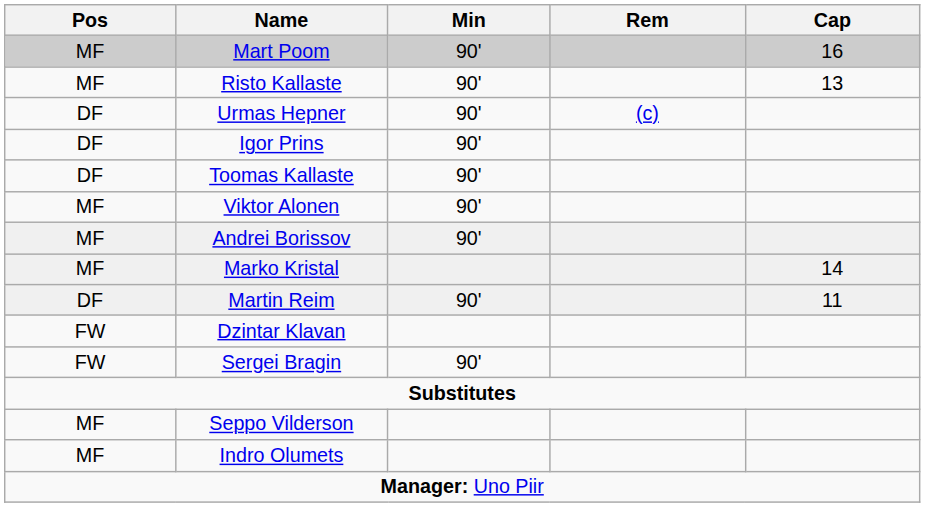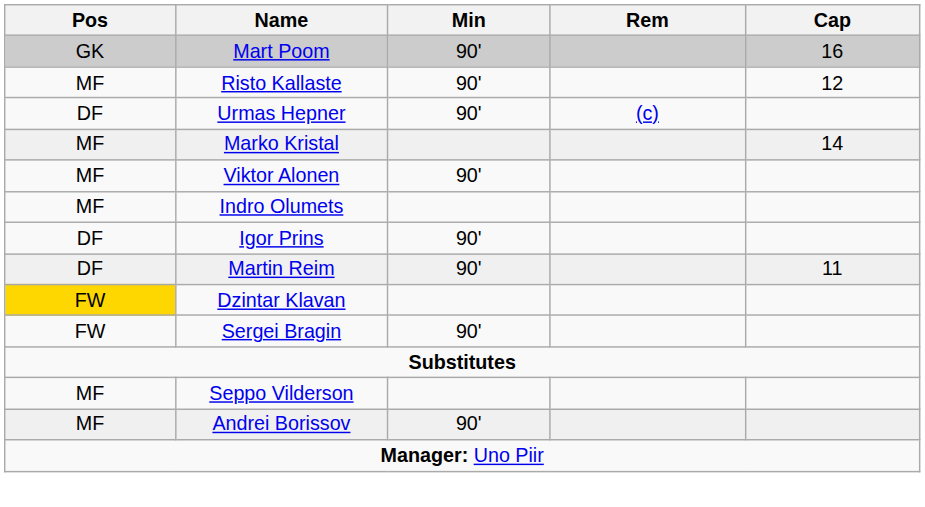 <table class="wikitable collapsible collapsed" align="center" style="font-size:85%; text-align:center;" width="50%">
 <tr>
 <th>Pos</th>
 <th width=140>Name</th>
 <th>Min</th>
 <th>Rem</th>
 <th>Cap</th>
 </tr>
 <tr bgcolor="cccccc">
-<td>MF</td>
+<td>GK</td>
 <td><a href='#'>Mart Poom</a></td>
 <td>90'</td>
 <td></td>
 <td>16</td>
 </tr>
 <tr>
 <td>MF</td>
 <td><a href='#'>Risto Kallaste</a></td>
 <td>90'</td>
 <td></td>
-<td>13</td>
+<td>12</td>
 </tr>
 <tr>
 <td>DF</td>
 <td><a href='#'>Urmas Hepner</a></td>
 <td>90'</td>
 <td><a href='#'>(c)</a></td>
+<td></td>
+</tr>
+<tr bgcolor="#F0F0F0">
+<td>MF</td>
+<td><a href='#'>Marko Kristal</a></td>
+<td></td>
+<td></td>
+<td>14</td>
+</tr>
+<tr>
+<td>MF</td>
+<td><a href='#'>Viktor Alonen</a></td>
+<td>90'</td>
+<td></td>
+<td></td>
+</tr>
+<tr>
+<td>MF</td>
+<td><a href='#'>Indro Olumets</a></td>
+<td></td>
+<td></td>
 <td></td>
 </tr>
 <tr>
 <td>DF</td>
 <td><a href='#'>Igor Prins</a></td>
 <td>90'</td>
 <td></td>
 <td></td>
 </tr>
-<tr>
-<td>DF</td>
-<td><a href='#'>Toomas Kallaste</a></td>
-<td>90'</td>
-<td></td>
-<td></td>
-</tr>
-<tr>
-<td>MF</td>
-<td><a href='#'>Viktor Alonen</a></td>
-<td>90'</td>
-<td></td>
-<td></td>
-</tr>
-<tr bgcolor="#F0F0F0">
-<td>MF</td>
-<td><a href='#'>Andrei Borissov</a></td>
-<td>90'</td>
-<td></td>
-<td></td>
-</tr>
-<tr bgcolor="#F0F0F0">
-<td>MF</td>
-<td><a href='#'>Marko Kristal</a></td>
-<td></td>
-<td></td>
-<td>14</td>
-</tr>
 <tr bgcolor="#F0F0F0">
 <td>DF</td>
 <td><a href='#'>Martin Reim</a></td>
 <td>90'</td>
 <td></td>
 <td>11</td>
 </tr>
 <tr>
-<td>FW</td>
+<td style="background: gold;">FW</td>
 <td><a href='#'>Dzintar Klavan</a></td>
 <td></td>
 <td></td>
 <td></td>
 </tr>
 <tr>
 <td>FW</td>
 <td><a href='#'>Sergei Bragin</a></td>
 <td>90'</td>
 <td></td>
 <td></td>
 </tr>
 <tr>
 <td colspan=5 align=center><strong>Substitutes</strong></td>
 </tr>
 <tr>
 <td>MF</td>
 <td><a href='#'>Seppo Vilderson</a></td>
 <td></td>
 <td></td>
 <td></td>
 </tr>
-<tr>
+<tr bgcolor="#F0F0F0">
 <td>MF</td>
-<td><a href='#'>Indro Olumets</a></td>
-<td></td>
+<td><a href='#'>Andrei Borissov</a></td>
+<td>90'</td>
 <td></td>
 <td></td>
 </tr>
 <tr>
 <td colspan=5 align=center><strong>Manager:</strong>  <a href='#'>Uno Piir</a></td>
 </tr>
 </table>
